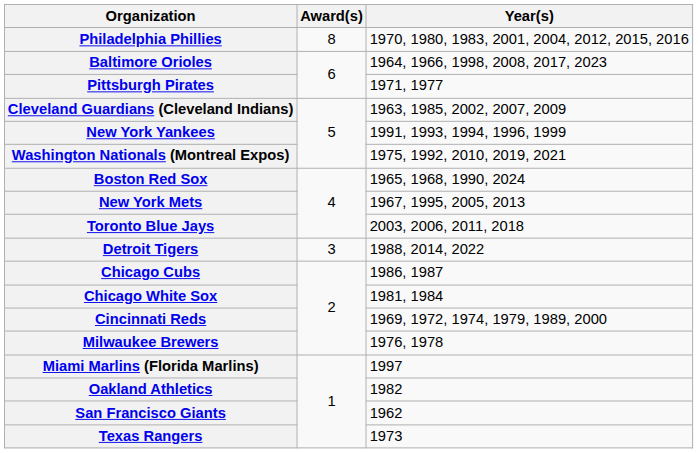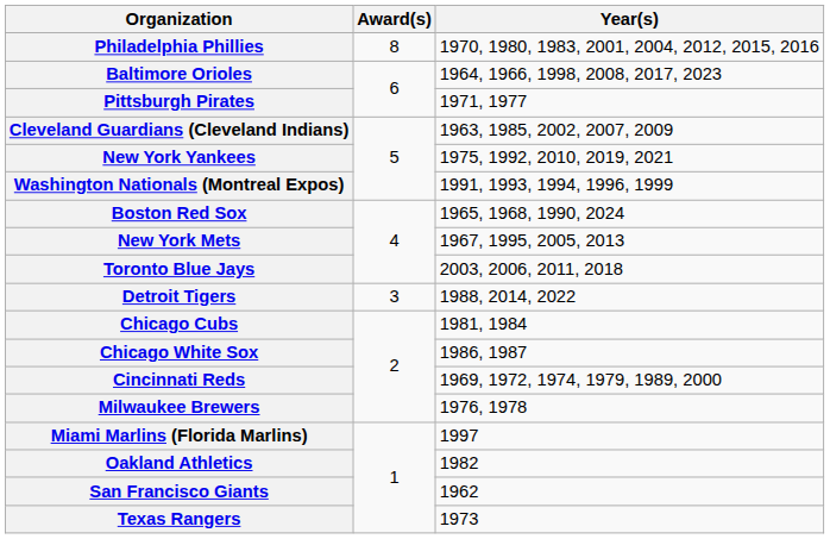 <table class="wikitable sortable plainrowheaders" style="text-align:left">
 <tr>
 <th scope="col">Organization</th>
 <th scope="col">Award(s)</th>
 <th scope="col">Year(s)</th>
 </tr>
 <tr>
 <th scope="row"><strong><a href='#'>Philadelphia Phillies</a></strong></th>
 <td style="text-align:center">8</td>
 <td>1970, 1980, 1983, 2001, 2004, 2012, 2015, 2016</td>
 </tr>
 <tr>
 <th scope="row"><strong><a href='#'>Baltimore Orioles</a></strong></th>
 <td style="text-align:center" rowspan="2">6</td>
 <td>1964, 1966, 1998, 2008, 2017, 2023</td>
 </tr>
 <tr>
 <th scope="row"><strong><a href='#'>Pittsburgh Pirates</a></strong></th>
 <td>1971, 1977</td>
 </tr>
 <tr>
 <th scope="row"><strong><a href='#'>Cleveland Guardians</a></strong> (Cleveland Indians)</th>
 <td style="text-align:center" rowspan="3">5</td>
 <td>1963, 1985, 2002, 2007, 2009</td>
 </tr>
 <tr>
 <th scope="row"><strong><a href='#'>New York Yankees</a></strong></th>
-<td>1991, 1993, 1994, 1996, 1999</td>
+<td>1975, 1992, 2010, 2019, 2021</td>
 </tr>
 <tr>
 <th scope="row"><strong><a href='#'>Washington Nationals</a></strong> (Montreal Expos)</th>
-<td>1975, 1992, 2010, 2019, 2021</td>
+<td>1991, 1993, 1994, 1996, 1999</td>
 </tr>
 <tr>
 <th scope="row"><strong><a href='#'>Boston Red Sox</a></strong></th>
 <td style="text-align:center" rowspan="3">4</td>
 <td>1965, 1968, 1990, 2024</td>
 </tr>
 <tr>
 <th scope="row"><strong><a href='#'>New York Mets</a></strong></th>
 <td>1967, 1995, 2005, 2013</td>
 </tr>
 <tr>
 <th scope="row"><strong><a href='#'>Toronto Blue Jays</a></strong></th>
 <td>2003, 2006, 2011, 2018</td>
 </tr>
 <tr>
 <th scope="row"><strong><a href='#'>Detroit Tigers</a></strong></th>
 <td style="text-align:center">3</td>
 <td>1988, 2014, 2022</td>
 </tr>
 <tr>
 <th scope="row"><a href='#'>Chicago Cubs</a></th>
 <td style="text-align:center" rowspan="4">2</td>
-<td>1986, 1987</td>
+<td>1981, 1984</td>
 </tr>
 <tr>
 <th scope="row"><a href='#'>Chicago White Sox</a></th>
-<td>1981, 1984</td>
+<td>1986, 1987</td>
 </tr>
 <tr>
 <th scope="row"><a href='#'>Cincinnati Reds</a></th>
 <td>1969, 1972, 1974, 1979, 1989, 2000</td>
 </tr>
 <tr>
 <th scope="row"><a href='#'>Milwaukee Brewers</a></th>
 <td>1976, 1978</td>
 </tr>
 <tr>
 <th scope="row"><a href='#'>Miami Marlins</a> (Florida Marlins)</th>
 <td style="text-align:center" rowspan="4">1</td>
 <td>1997</td>
 </tr>
 <tr>
 <th scope="row"><a href='#'>Oakland Athletics</a></th>
 <td>1982</td>
 </tr>
 <tr>
 <th scope="row"><strong><a href='#'>San Francisco Giants</a></strong></th>
 <td>1962</td>
 </tr>
 <tr>
 <th scope="row"><a href='#'>Texas Rangers</a></th>
 <td>1973</td>
 </tr>
 </table>
